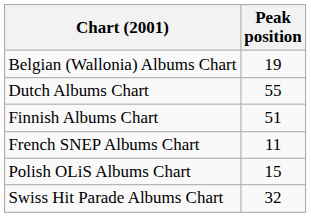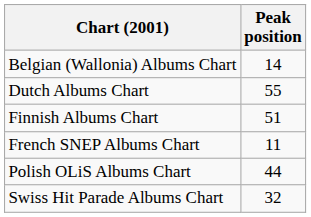 <table class="wikitable sortable">
 <tr>
 <th>Chart (2001)</th>
 <th>Peak<br>position</th>
 </tr>
 <tr>
 <td>Belgian (Wallonia) Albums Chart</td>
-<td align="center">19</td>
+<td align="center">14</td>
 </tr>
 <tr>
 <td>Dutch Albums Chart</td>
 <td align="center">55</td>
 </tr>
 <tr>
 <td>Finnish Albums Chart</td>
 <td align="center">51</td>
 </tr>
 <tr>
 <td>French SNEP Albums Chart</td>
 <td align="center">11</td>
 </tr>
 <tr>
 <td>Polish OLiS Albums Chart</td>
-<td align="center">15</td>
+<td align="center">44</td>
 </tr>
 <tr>
 <td>Swiss Hit Parade Albums Chart</td>
 <td align="center">32</td>
 </tr>
 </table>
